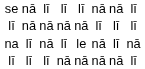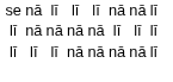 <table style="border:0; text-align:center;">
 <tr>
 <td>se</td>
 <td>nā</td>
 <td>lī</td>
 <td>lī</td>
 <td>lī</td>
 <td>nā</td>
 <td>nā</td>
 <td>lī</td>
 </tr>
 <tr>
 <td>lī</td>
 <td>nā</td>
 <td>nā</td>
 <td>nā</td>
 <td>nā</td>
 <td>lī</td>
 <td>lī</td>
 <td>lī</td>
 </tr>
 <tr>
-<td>na</td>
-<td>lī</td>
-<td>nā</td>
-<td>lī</td>
-<td>le</td>
-<td>nā</td>
-<td>lī</td>
-<td>nā</td>
-</tr>
-<tr>
 <td>lī</td>
 <td>lī</td>
 <td>lī</td>
 <td>nā</td>
 <td>nā</td>
 <td>nā</td>
 <td>nā</td>
 <td>lī</td>
 </tr>
 </table>
